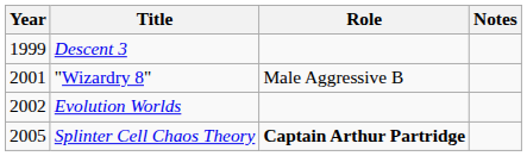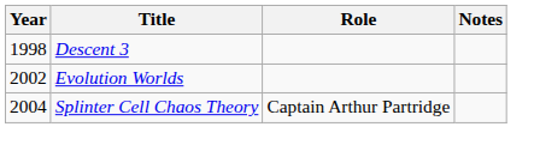 <table class="wikitable sortable">
 <tr>
 <th>Year</th>
 <th>Title</th>
 <th>Role</th>
 <th class="unsortable">Notes</th>
 </tr>
 <tr>
-<td>1999</td>
+<td>1998</td>
 <td><em><a href='#'>Descent 3</a></em></td>
 <td></td>
-<td></td>
-</tr>
-<tr>
-<td>2001</td>
-<td>"<a href='#'>Wizardry 8</a>"</td>
-<td>Male Aggressive B</td>
 <td></td>
 </tr>
 <tr>
 <td>2002</td>
 <td><em><a href='#'>Evolution Worlds</a></em></td>
 <td></td>
 <td></td>
 </tr>
 <tr>
-<td>2005</td>
+<td>2004</td>
 <td><em><a href='#'>Splinter Cell Chaos Theory</a></em></td>
-<td><strong>Captain Arthur Partridge</strong></td>
+<td>Captain Arthur Partridge</td>
 <td></td>
 </tr>
 </table>
